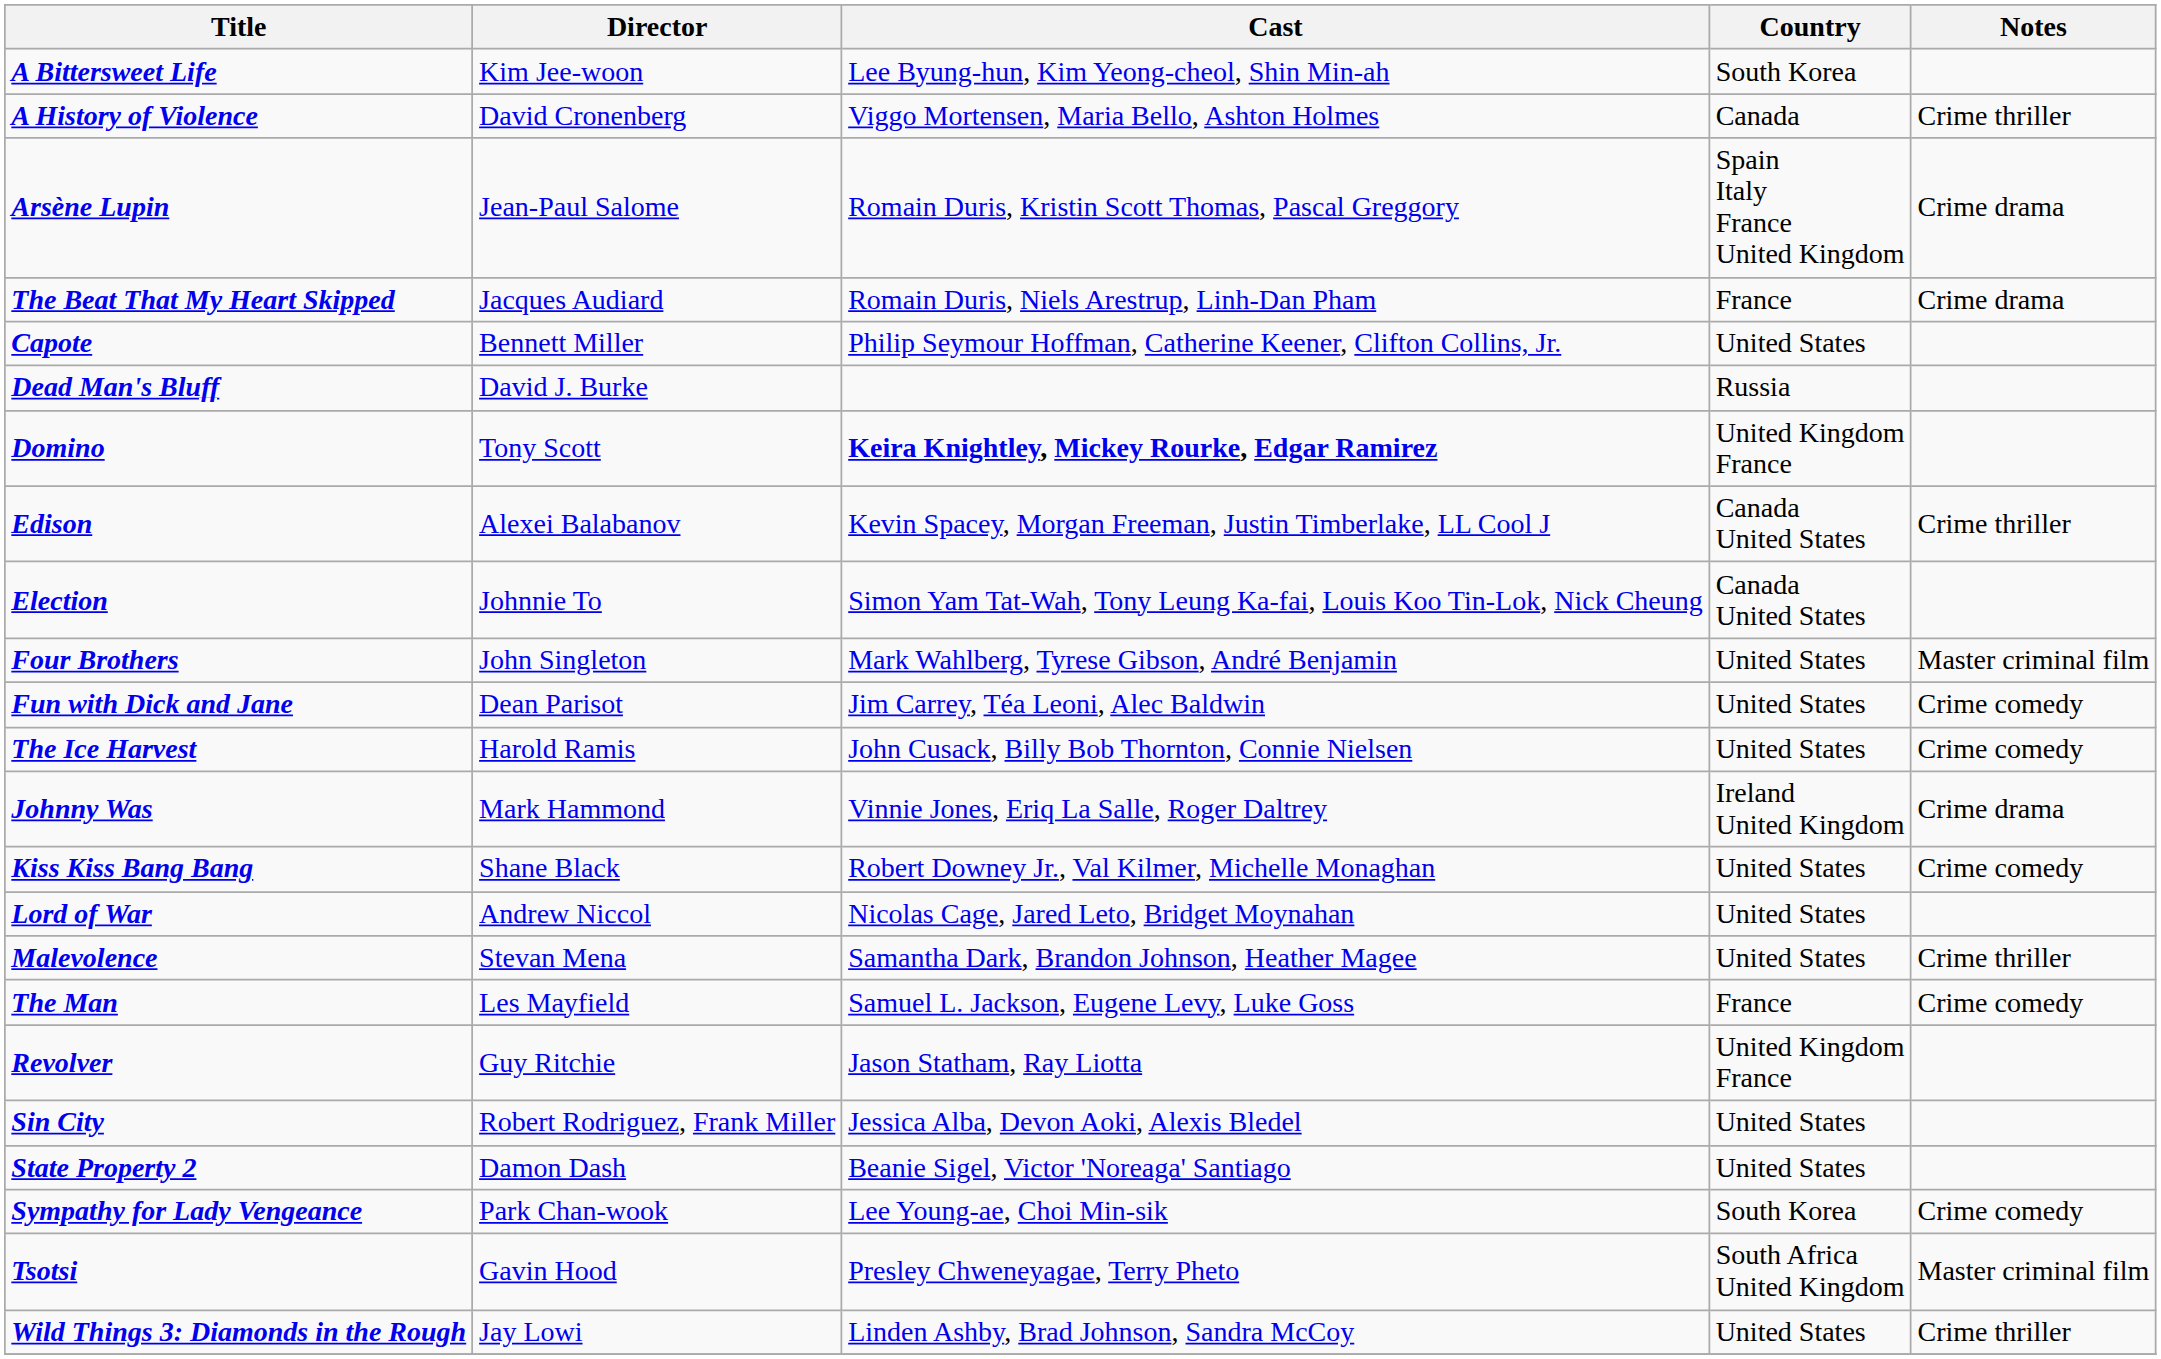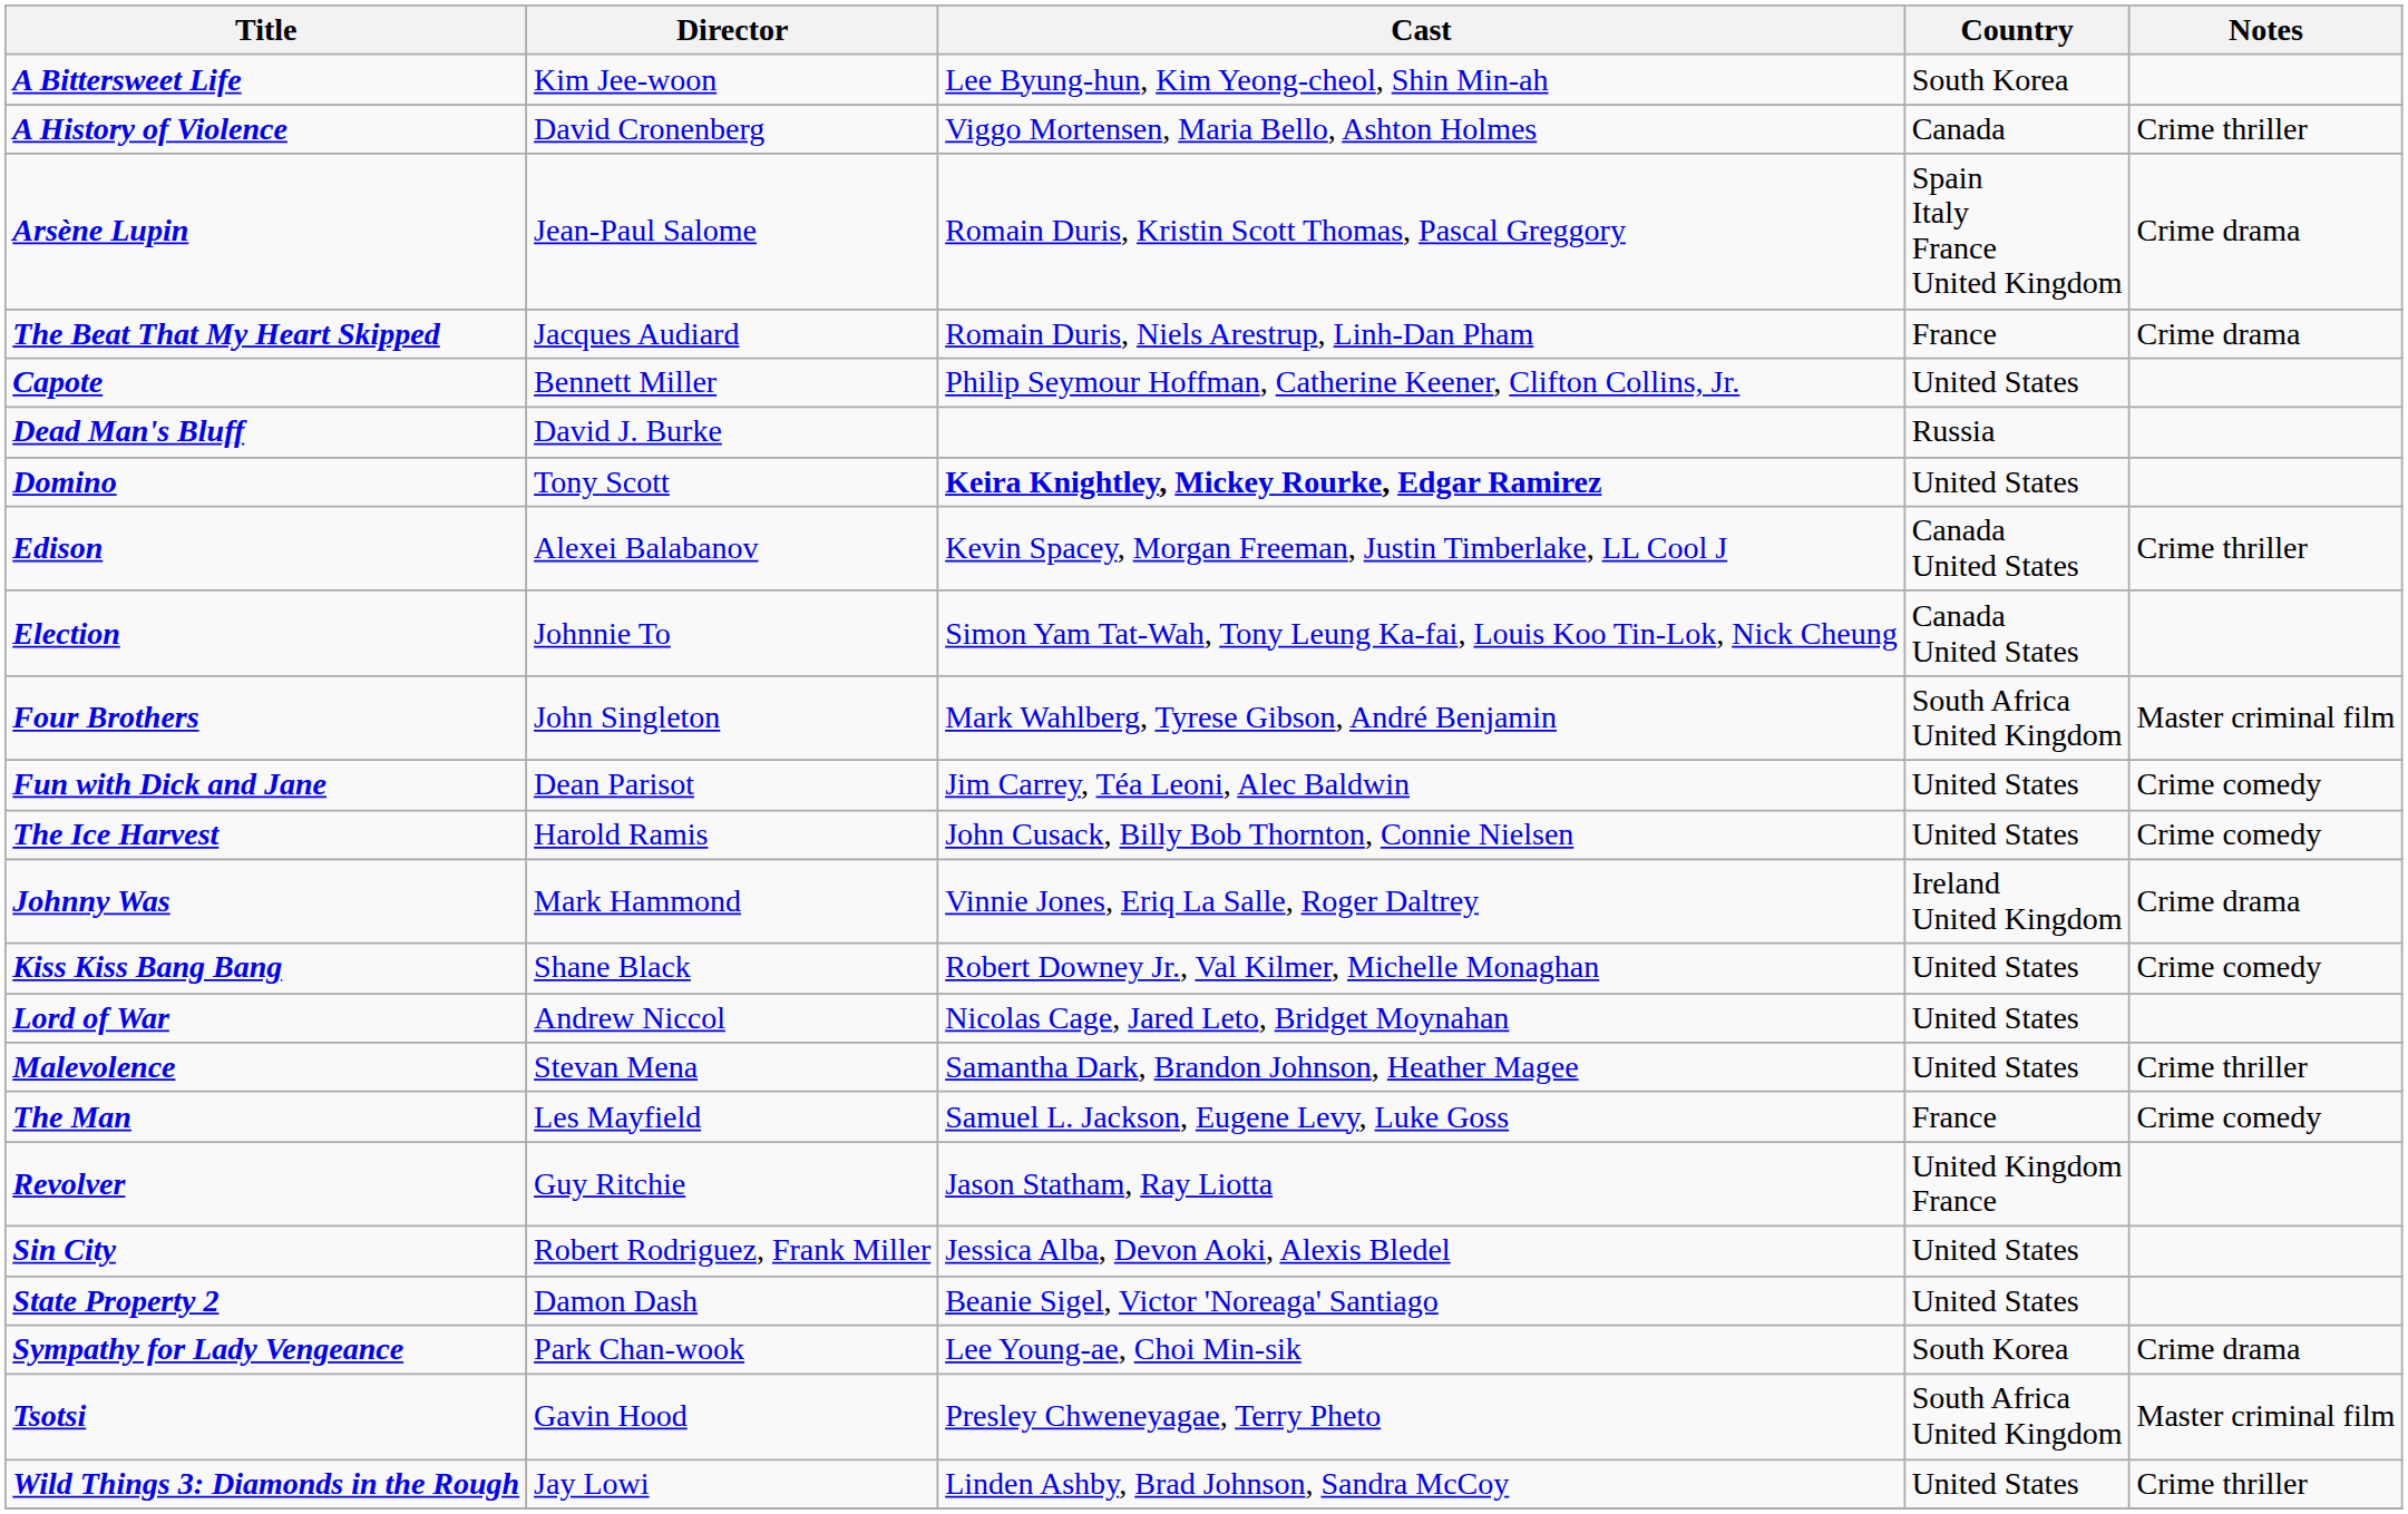 <table class="wikitable">
 <tr>
 <th>Title</th>
 <th>Director</th>
 <th>Cast</th>
 <th>Country</th>
 <th>Notes</th>
 </tr>
 <tr>
 <td><strong><em><a href='#'>A Bittersweet Life</a></em></strong></td>
 <td><a href='#'>Kim Jee-woon</a></td>
 <td><a href='#'>Lee Byung-hun</a>, <a href='#'>Kim Yeong-cheol</a>, <a href='#'>Shin Min-ah</a></td>
 <td>South Korea</td>
 <td></td>
 </tr>
 <tr>
 <td><strong><em><a href='#'>A History of Violence</a></em></strong></td>
 <td><a href='#'>David Cronenberg</a></td>
 <td><a href='#'>Viggo Mortensen</a>, <a href='#'>Maria Bello</a>, <a href='#'>Ashton Holmes</a></td>
 <td>Canada<br></td>
 <td>Crime thriller</td>
 </tr>
 <tr>
 <td><strong><em><a href='#'>Arsène Lupin</a></em></strong></td>
 <td><a href='#'>Jean-Paul Salome</a></td>
 <td><a href='#'>Romain Duris</a>, <a href='#'>Kristin Scott Thomas</a>, <a href='#'>Pascal Greggory</a></td>
 <td>Spain<br>Italy<br>France<br>United Kingdom</td>
 <td>Crime drama</td>
 </tr>
 <tr>
 <td><strong><em><a href='#'>The Beat That My Heart Skipped</a></em></strong></td>
 <td><a href='#'>Jacques Audiard</a></td>
 <td><a href='#'>Romain Duris</a>, <a href='#'>Niels Arestrup</a>, <a href='#'>Linh-Dan Pham</a></td>
 <td>France</td>
 <td>Crime drama</td>
 </tr>
 <tr>
 <td><strong><em><a href='#'>Capote</a></em></strong></td>
 <td><a href='#'>Bennett Miller</a></td>
 <td><a href='#'>Philip Seymour Hoffman</a>, <a href='#'>Catherine Keener</a>, <a href='#'>Clifton Collins, Jr.</a></td>
 <td>United States</td>
 <td></td>
 </tr>
 <tr>
 <td><strong><em><a href='#'>Dead Man's Bluff</a></em></strong></td>
 <td><a href='#'>David J. Burke</a></td>
 <td></td>
 <td>Russia</td>
 <td></td>
 </tr>
 <tr>
 <td><strong><em><a href='#'>Domino</a></em></strong></td>
 <td><a href='#'>Tony Scott</a></td>
 <td><strong><a href='#'>Keira Knightley</a>, <a href='#'>Mickey Rourke</a>, <a href='#'>Edgar Ramirez</a></strong></td>
-<td>United Kingdom<br>France</td>
+<td>United States</td>
 <td></td>
 </tr>
 <tr>
 <td><strong><em><a href='#'>Edison</a></em></strong></td>
 <td><a href='#'>Alexei Balabanov</a></td>
 <td><a href='#'>Kevin Spacey</a>, <a href='#'>Morgan Freeman</a>, <a href='#'>Justin Timberlake</a>, <a href='#'>LL Cool J</a></td>
 <td>Canada<br>United States</td>
 <td>Crime thriller</td>
 </tr>
 <tr>
 <td><strong><em><a href='#'>Election</a></em></strong></td>
 <td><a href='#'>Johnnie To</a></td>
 <td><a href='#'>Simon Yam Tat-Wah</a>, <a href='#'>Tony Leung Ka-fai</a>, <a href='#'>Louis Koo Tin-Lok</a>, <a href='#'>Nick Cheung</a></td>
 <td>Canada<br>United States</td>
 <td></td>
 </tr>
 <tr>
 <td><strong><em><a href='#'>Four Brothers</a></em></strong></td>
 <td><a href='#'>John Singleton</a></td>
 <td><a href='#'>Mark Wahlberg</a>, <a href='#'>Tyrese Gibson</a>, <a href='#'>André Benjamin</a></td>
-<td>United States</td>
+<td>South Africa<br>United Kingdom</td>
 <td>Master criminal film</td>
 </tr>
 <tr>
 <td><strong><em><a href='#'>Fun with Dick and Jane</a></em></strong></td>
 <td><a href='#'>Dean Parisot</a></td>
 <td><a href='#'>Jim Carrey</a>, <a href='#'>Téa Leoni</a>, <a href='#'>Alec Baldwin</a></td>
 <td>United States</td>
 <td>Crime comedy</td>
 </tr>
 <tr>
 <td><strong><em><a href='#'>The Ice Harvest</a></em></strong></td>
 <td><a href='#'>Harold Ramis</a></td>
 <td><a href='#'>John Cusack</a>, <a href='#'>Billy Bob Thornton</a>, <a href='#'>Connie Nielsen</a></td>
 <td>United States</td>
 <td>Crime comedy</td>
 </tr>
 <tr>
 <td><strong><em><a href='#'>Johnny Was</a></em></strong></td>
 <td><a href='#'>Mark Hammond</a></td>
 <td><a href='#'>Vinnie Jones</a>, <a href='#'>Eriq La Salle</a>, <a href='#'>Roger Daltrey</a></td>
 <td>Ireland<br>United Kingdom</td>
 <td>Crime drama</td>
 </tr>
 <tr>
 <td><strong><em><a href='#'>Kiss Kiss Bang Bang</a></em></strong></td>
 <td><a href='#'>Shane Black</a></td>
 <td><a href='#'>Robert Downey Jr.</a>, <a href='#'>Val Kilmer</a>, <a href='#'>Michelle Monaghan</a></td>
 <td>United States</td>
 <td>Crime comedy</td>
 </tr>
 <tr>
 <td><strong><em><a href='#'>Lord of War</a></em></strong></td>
 <td><a href='#'>Andrew Niccol</a></td>
 <td><a href='#'>Nicolas Cage</a>, <a href='#'>Jared Leto</a>, <a href='#'>Bridget Moynahan</a></td>
 <td>United States</td>
 <td></td>
 </tr>
 <tr>
 <td><strong><em><a href='#'>Malevolence</a></em></strong></td>
 <td><a href='#'>Stevan Mena</a></td>
 <td><a href='#'>Samantha Dark</a>, <a href='#'>Brandon Johnson</a>, <a href='#'>Heather Magee</a></td>
 <td>United States</td>
 <td>Crime thriller</td>
 </tr>
 <tr>
 <td><strong><em><a href='#'>The Man</a></em></strong></td>
 <td><a href='#'>Les Mayfield</a></td>
 <td><a href='#'>Samuel L. Jackson</a>, <a href='#'>Eugene Levy</a>, <a href='#'>Luke Goss</a></td>
 <td>France</td>
 <td>Crime comedy</td>
 </tr>
 <tr>
 <td><strong><em><a href='#'>Revolver</a></em></strong></td>
 <td><a href='#'>Guy Ritchie</a></td>
 <td><a href='#'>Jason Statham</a>, <a href='#'>Ray Liotta</a></td>
 <td>United Kingdom<br>France</td>
 <td></td>
 </tr>
 <tr>
 <td><strong><em><a href='#'>Sin City</a></em></strong></td>
 <td><a href='#'>Robert Rodriguez</a>, <a href='#'>Frank Miller</a></td>
 <td><a href='#'>Jessica Alba</a>, <a href='#'>Devon Aoki</a>, <a href='#'>Alexis Bledel</a></td>
 <td>United States</td>
 <td></td>
 </tr>
 <tr>
 <td><strong><em><a href='#'>State Property 2</a></em></strong></td>
 <td><a href='#'>Damon Dash</a></td>
 <td><a href='#'>Beanie Sigel</a>, <a href='#'>Victor 'Noreaga' Santiago</a></td>
 <td>United States</td>
 <td></td>
 </tr>
 <tr>
 <td><strong><em><a href='#'>Sympathy for Lady Vengeance</a></em></strong></td>
 <td><a href='#'>Park Chan-wook</a></td>
 <td><a href='#'>Lee Young-ae</a>, <a href='#'>Choi Min-sik</a></td>
 <td>South Korea</td>
-<td>Crime comedy</td>
+<td>Crime drama</td>
 </tr>
 <tr>
 <td><strong><em><a href='#'>Tsotsi</a></em></strong></td>
 <td><a href='#'>Gavin Hood</a></td>
 <td><a href='#'>Presley Chweneyagae</a>, <a href='#'>Terry Pheto</a></td>
 <td>South Africa<br>United Kingdom</td>
 <td>Master criminal film</td>
 </tr>
 <tr>
 <td><strong><em><a href='#'>Wild Things 3: Diamonds in the Rough</a></em></strong></td>
 <td><a href='#'>Jay Lowi</a></td>
 <td><a href='#'>Linden Ashby</a>, <a href='#'>Brad Johnson</a>, <a href='#'>Sandra McCoy</a></td>
 <td>United States</td>
 <td>Crime thriller</td>
 </tr>
 <tr>
 </tr>
 </table>
